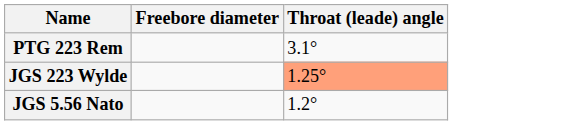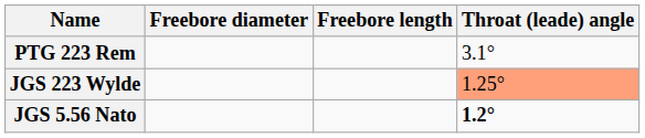 <table class=wikitable>
 <tr>
 <th>Name</th>
 <th>Freebore diameter</th>
+<th>Freebore length</th>
 <th>Throat (leade) angle</th>
 </tr>
 <tr>
 <th scope=row>PTG 223 Rem</th>
+<td></td>
 <td></td>
 <td>3.1°</td>
 </tr>
 <tr>
 <th scope=row>JGS 223 Wylde</th>
 <td></td>
+<td></td>
 <td style="background: lightsalmon;">1.25°</td>
 </tr>
 <tr>
 <th scope=row>JGS 5.56 Nato</th>
 <td></td>
-<td>1.2°</td>
+<td></td>
+<td><strong>1.2°</strong></td>
 </tr>
 </table>
